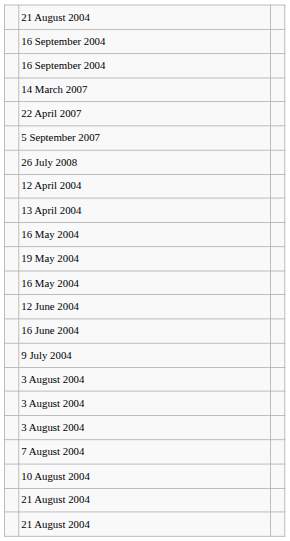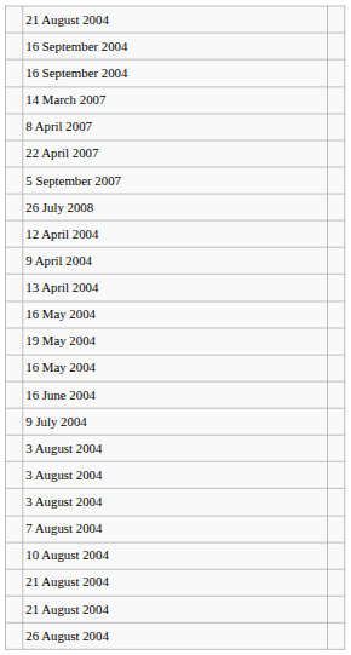 <table class="wikitable" style="font-size: 89%; float: left; width: 26em; margin-right: 1em; height: 700px">
 <tr>
 <td></td>
 <td>21 August 2004</td>
 <td></td>
 </tr>
 <tr>
 <td></td>
 <td>16 September 2004</td>
 <td></td>
 </tr>
 <tr>
 <td></td>
 <td>16 September 2004</td>
 <td></td>
 </tr>
 <tr>
 <td></td>
 <td>14 March 2007</td>
+<td></td>
+</tr>
+<tr>
+<td></td>
+<td>8 April 2007</td>
 <td></td>
 </tr>
 <tr>
 <td></td>
 <td>22 April 2007</td>
 <td></td>
 </tr>
 <tr>
 <td></td>
 <td>5 September 2007</td>
 <td></td>
 </tr>
 <tr>
 <td></td>
 <td>26 July 2008</td>
 <td></td>
 </tr>
 <tr>
 <td></td>
 <td>12 April 2004</td>
 <td></td>
 </tr>
 <tr>
 <td></td>
+<td>9 April 2004</td>
+<td></td>
+</tr>
+<tr>
+<td></td>
 <td>13 April 2004</td>
 <td></td>
 </tr>
 <tr>
 <td></td>
 <td>16 May 2004</td>
 <td></td>
 </tr>
 <tr>
 <td></td>
 <td>19 May 2004</td>
 <td></td>
 </tr>
 <tr>
 <td></td>
 <td>16 May 2004</td>
-<td></td>
-</tr>
-<tr>
-<td></td>
-<td>12 June 2004</td>
 <td></td>
 </tr>
 <tr>
 <td></td>
 <td>16 June 2004</td>
 <td></td>
 </tr>
 <tr>
 <td></td>
 <td>9 July 2004</td>
 <td></td>
 </tr>
 <tr>
 <td></td>
 <td>3 August 2004</td>
 <td></td>
 </tr>
 <tr>
 <td></td>
 <td>3 August 2004</td>
 <td></td>
 </tr>
 <tr>
 <td></td>
 <td>3 August 2004</td>
 <td></td>
 </tr>
 <tr>
 <td></td>
 <td>7 August 2004</td>
 <td></td>
 </tr>
 <tr>
 <td></td>
 <td>10 August 2004</td>
 <td></td>
 </tr>
 <tr>
 <td></td>
 <td>21 August 2004</td>
 <td></td>
 </tr>
 <tr>
 <td></td>
 <td>21 August 2004</td>
 <td></td>
 </tr>
+<tr>
+<td></td>
+<td>26 August 2004</td>
+<td></td>
+</tr>
 </table>
